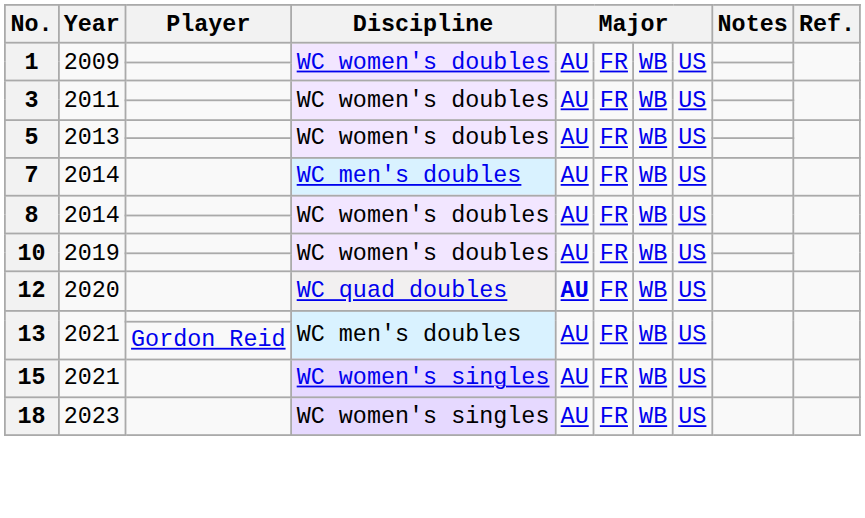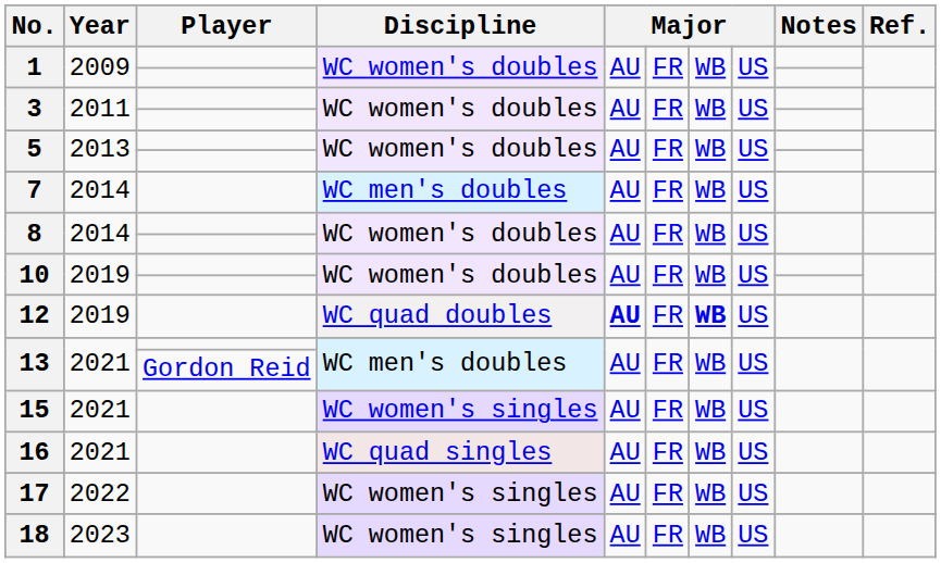 <table class="wikitable sortable mw-datatable sticky-table-col2 sticky-table-row1 sort-under-center">
 <tr>
 <th scope=col>No.</th>
 <th scope=col>Year</th>
 <th scope=col style="width:150">Player</th>
 <th scope=col style="width:140">Discipline</th>
 <th scope=col class="unsortable" colspan="4">Major</th>
 <th scope=col class="unsortable">Notes</th>
 <th scope=col class="unsortable">Ref.</th>
 </tr>
 <tr>
 <th scope="row" rowspan="2">1</th>
 <td rowspan="2">2009</td>
 <td></td>
 <td rowspan="2" style="background:#f2e6ff" data-sort-value="12"><a href='#'>WC women's doubles</a></td>
 <td rowspan="2"><a href='#'>AU</a></td>
 <td rowspan="2"><a href='#'>FR</a></td>
 <td rowspan="2"><a href='#'>WB</a></td>
 <td rowspan="2"><a href='#'>US</a></td>
 <td></td>
 <td rowspan="2"></td>
 </tr>
 <tr>
 <td></td>
 <td></td>
 </tr>
 <tr>
 <th scope="row" rowspan="2">3</th>
 <td rowspan="2">2011</td>
 <td></td>
 <td rowspan="2" style="background:#f2e6ff" data-sort-value="12">WC women's doubles</td>
 <td rowspan="2"><a href='#'>AU</a></td>
 <td rowspan="2"><a href='#'>FR</a></td>
 <td rowspan="2"><a href='#'>WB</a></td>
 <td rowspan="2"><a href='#'>US</a></td>
 <td></td>
 <td rowspan="2"></td>
 </tr>
 <tr>
 <td></td>
 <td></td>
 </tr>
 <tr>
 <th scope="row" rowspan="2">5</th>
 <td rowspan="2">2013</td>
 <td></td>
 <td rowspan="2" style="background:#f2e6ff" data-sort-value="12">WC women's doubles</td>
 <td rowspan="2"><a href='#'>AU</a></td>
 <td rowspan="2"><a href='#'>FR</a></td>
 <td rowspan="2"><a href='#'>WB</a></td>
 <td rowspan="2"><a href='#'>US</a></td>
 <td></td>
 <td rowspan="2"></td>
 </tr>
 <tr>
 <td></td>
 <td></td>
 </tr>
 <tr>
 <th scope="row">7</th>
 <td>2014</td>
 <td></td>
 <td style="background:#d9f2ff" data-sort-value="11"><a href='#'>WC men's doubles</a></td>
 <td><a href='#'>AU</a></td>
 <td><a href='#'>FR</a></td>
 <td><a href='#'>WB</a></td>
 <td><a href='#'>US</a></td>
 <td></td>
 <td></td>
 </tr>
 <tr>
 <th scope="row" rowspan="2">8</th>
 <td rowspan="2">2014</td>
 <td></td>
 <td rowspan="2" style="background:#f2e6ff" data-sort-value="12">WC women's doubles</td>
 <td rowspan="2"><a href='#'>AU</a></td>
 <td rowspan="2"><a href='#'>FR</a></td>
 <td rowspan="2"><a href='#'>WB</a></td>
 <td rowspan="2"><a href='#'>US</a></td>
 <td rowspan="2"></td>
 <td rowspan="2"></td>
 </tr>
 <tr>
 <td></td>
 </tr>
 <tr>
 <th scope="row" rowspan="2">10</th>
 <td rowspan="2">2019</td>
 <td></td>
 <td rowspan="2" style="background:#f2e6ff" data-sort-value="12">WC women's doubles</td>
 <td rowspan="2"><a href='#'>AU</a></td>
 <td rowspan="2"><a href='#'>FR</a></td>
 <td rowspan="2"><a href='#'>WB</a></td>
 <td rowspan="2"><a href='#'>US</a></td>
 <td></td>
 <td rowspan="2"></td>
 </tr>
 <tr>
 <td></td>
 <td></td>
 </tr>
 <tr>
 <th scope="row">12</th>
-<td>2020</td>
+<td>2019</td>
 <td></td>
 <td style="background:#f2f0f0" data-sort-value="13"><a href='#'>WC quad doubles</a></td>
 <td><strong><a href='#'>AU</a></strong></td>
 <td><a href='#'>FR</a></td>
-<td><a href='#'>WB</a></td>
+<td><strong><a href='#'>WB</a></strong></td>
 <td><a href='#'>US</a></td>
 <td></td>
 <td></td>
 </tr>
 <tr>
 <th scope="row" rowspan="2">13</th>
 <td rowspan="2">2021</td>
 <td></td>
 <td rowspan="2" style="background:#d9f2ff" data-sort-value="11">WC men's doubles</td>
 <td rowspan="2"><a href='#'>AU</a></td>
 <td rowspan="2"><a href='#'>FR</a></td>
 <td rowspan="2"><a href='#'>WB</a></td>
 <td rowspan="2"><a href='#'>US</a></td>
 <td rowspan="2"></td>
 <td rowspan="2"></td>
 </tr>
 <tr>
 <td> <a href='#'>Gordon Reid</a></td>
 </tr>
 <tr>
 <th scope="row">15</th>
 <td>2021</td>
 <td></td>
 <td style="background:#e6d9ff" data-sort-value="9"><a href='#'>WC women's singles</a></td>
 <td><a href='#'>AU</a></td>
 <td><a href='#'>FR</a></td>
 <td><a href='#'>WB</a></td>
 <td><a href='#'>US</a></td>
 <td></td>
 <td></td>
 </tr>
 <tr>
+<th scope="row">16</th>
+<td>2021</td>
+<td></td>
+<td style="background:#f2e6e6" data-sort-value="10"><a href='#'>WC quad singles</a></td>
+<td><a href='#'>AU</a></td>
+<td><a href='#'>FR</a></td>
+<td><a href='#'>WB</a></td>
+<td><a href='#'>US</a></td>
+<td></td>
+<td></td>
+</tr>
+<tr>
+<th scope="row">17</th>
+<td>2022</td>
+<td></td>
+<td style="background:#e6d9ff" data-sort-value="9">WC women's singles</td>
+<td><a href='#'>AU</a></td>
+<td><a href='#'>FR</a></td>
+<td><a href='#'>WB</a></td>
+<td><a href='#'>US</a></td>
+<td></td>
+<td></td>
+</tr>
+<tr>
 <th scope="row">18</th>
 <td>2023</td>
 <td></td>
 <td style="background:#e6d9ff" data-sort-value="9">WC women's singles</td>
 <td><a href='#'>AU</a></td>
 <td><a href='#'>FR</a></td>
 <td><a href='#'>WB</a></td>
 <td><a href='#'>US</a></td>
 <td></td>
 <td></td>
 </tr>
 </table>
